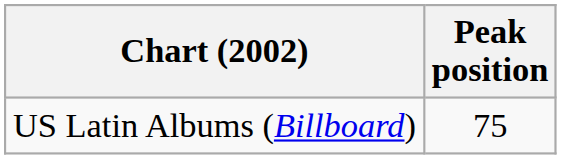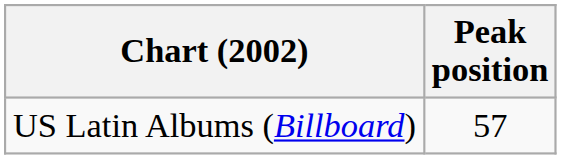 <table class="wikitable">
 <tr>
 <th align="left">Chart (2002)</th>
 <th align="left">Peak<br>position</th>
 </tr>
 <tr>
 <td align="left">US Latin Albums (<em><a href='#'>Billboard</a></em>)</td>
-<td style="text-align:center;">75</td>
+<td style="text-align:center;">57</td>
 </tr>
 </table>
